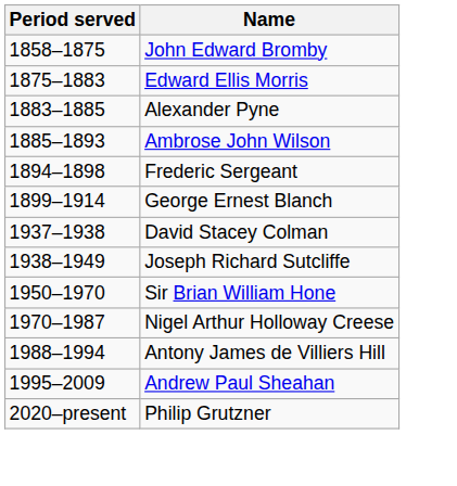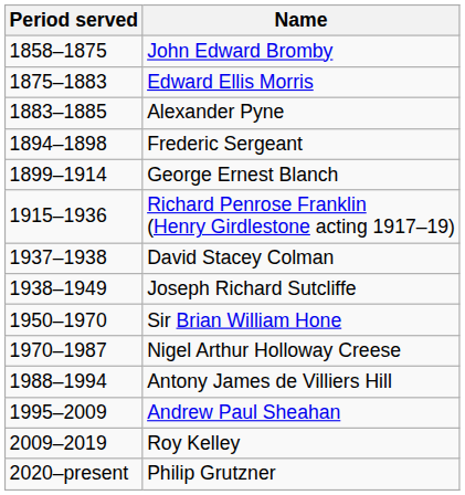 <table class="wikitable">
 <tr>
 <th>Period served</th>
 <th>Name</th>
 </tr>
 <tr>
 <td>1858–1875</td>
 <td><a href='#'>John Edward Bromby</a></td>
 </tr>
 <tr>
 <td>1875–1883</td>
 <td><a href='#'>Edward Ellis Morris</a></td>
 </tr>
 <tr>
 <td>1883–1885</td>
 <td>Alexander Pyne</td>
 </tr>
 <tr>
-<td>1885–1893</td>
-<td><a href='#'>Ambrose John Wilson</a></td>
-</tr>
-<tr>
 <td>1894–1898</td>
 <td>Frederic Sergeant</td>
 </tr>
 <tr>
 <td>1899–1914</td>
 <td>George Ernest Blanch</td>
+</tr>
+<tr>
+<td>1915–1936</td>
+<td><a href='#'>Richard Penrose Franklin</a><br>(<a href='#'>Henry Girdlestone</a> acting 1917–19)</td>
 </tr>
 <tr>
 <td>1937–1938</td>
 <td>David Stacey Colman</td>
 </tr>
 <tr>
 <td>1938–1949</td>
 <td>Joseph Richard Sutcliffe</td>
 </tr>
 <tr>
 <td>1950–1970</td>
 <td>Sir <a href='#'>Brian William Hone</a></td>
 </tr>
 <tr>
 <td>1970–1987</td>
 <td>Nigel Arthur Holloway Creese</td>
 </tr>
 <tr>
 <td>1988–1994</td>
 <td>Antony James de Villiers Hill</td>
 </tr>
 <tr>
 <td>1995–2009</td>
 <td><a href='#'>Andrew Paul Sheahan</a></td>
 </tr>
 <tr>
+<td>2009–2019</td>
+<td>Roy Kelley</td>
+</tr>
+<tr>
 <td>2020–present</td>
 <td>Philip Grutzner</td>
 </tr>
 </table>
